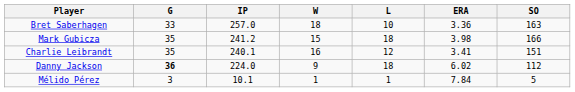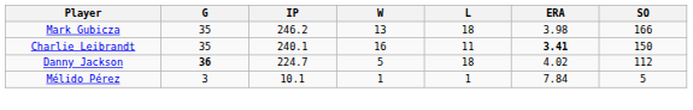 <table class="wikitable sortable">
 <tr>
 <th bgcolor="#DDDDFF" width="16%">Player</th>
 <th bgcolor="#DDDDFF" width="9%">G</th>
 <th bgcolor="#DDDDFF" width="9%">IP</th>
 <th bgcolor="#DDDDFF" width="9%">W</th>
 <th bgcolor="#DDDDFF" width="9%">L</th>
 <th bgcolor="#DDDDFF" width="9%">ERA</th>
 <th bgcolor="#DDDDFF" width="9%">SO</th>
 </tr>
-<tr align="center">
-<td><a href='#'>Bret Saberhagen</a></td>
-<td>33</td>
-<td>257.0</td>
-<td>18</td>
-<td>10</td>
-<td>3.36</td>
-<td>163</td>
-</tr>
 <tr align=center>
 <td><a href='#'>Mark Gubicza</a></td>
 <td>35</td>
-<td>241.2</td>
-<td>15</td>
+<td>246.2</td>
+<td>13</td>
 <td>18</td>
 <td>3.98</td>
 <td>166</td>
 </tr>
 <tr align=center>
 <td><a href='#'>Charlie Leibrandt</a></td>
 <td>35</td>
 <td>240.1</td>
 <td>16</td>
-<td>12</td>
-<td>3.41</td>
-<td>151</td>
+<td>11</td>
+<td><strong>3.41</strong></td>
+<td>150</td>
 </tr>
 <tr align=center>
 <td><a href='#'>Danny Jackson</a></td>
 <td><strong>36</strong></td>
-<td>224.0</td>
-<td>9</td>
+<td>224.7</td>
+<td>5</td>
 <td>18</td>
-<td>6.02</td>
+<td>4.02</td>
 <td>112</td>
 </tr>
 <tr align="center">
 <td><a href='#'>Mélido Pérez</a></td>
 <td>3</td>
 <td>10.1</td>
 <td>1</td>
 <td>1</td>
 <td>7.84</td>
 <td>5</td>
 </tr>
 </table>
